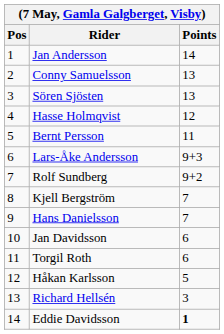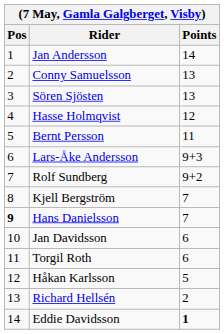 <table class="wikitable">
 <tr>
 <th colspan="6">(7 May, <a href='#'>Gamla Galgberget</a>, <a href='#'>Visby</a>)</th>
 </tr>
 <tr>
 <th width=20>Pos</th>
 <th width=180>Rider</th>
 <th width=40>Points</th>
 </tr>
 <tr>
 <td>1</td>
 <td style="text-align:left;"><a href='#'>Jan Andersson</a></td>
 <td>14</td>
 </tr>
 <tr>
 <td>2</td>
 <td style="text-align:left;"><a href='#'>Conny Samuelsson</a></td>
 <td>13</td>
 </tr>
 <tr>
 <td>3</td>
 <td style="text-align:left;"><a href='#'>Sören Sjösten</a></td>
 <td>13</td>
 </tr>
 <tr>
 <td>4</td>
 <td style="text-align:left;"><a href='#'>Hasse Holmqvist</a></td>
 <td>12</td>
 </tr>
 <tr>
 <td>5</td>
 <td style="text-align:left;"><a href='#'>Bernt Persson</a></td>
 <td>11</td>
 </tr>
 <tr>
 <td>6</td>
 <td style="text-align:left;"><a href='#'>Lars-Åke Andersson</a></td>
 <td>9+3</td>
 </tr>
 <tr>
 <td>7</td>
 <td style="text-align:left;">Rolf Sundberg</td>
 <td>9+2</td>
 </tr>
 <tr>
 <td>8</td>
 <td style="text-align:left;">Kjell Bergström</td>
 <td>7</td>
 </tr>
 <tr>
-<td>9</td>
+<td><strong>9</strong></td>
 <td style="text-align:left;"><a href='#'>Hans Danielsson</a></td>
 <td>7</td>
 </tr>
 <tr>
 <td>10</td>
 <td style="text-align:left;">Jan Davidsson</td>
 <td>6</td>
 </tr>
 <tr>
 <td>11</td>
 <td style="text-align:left;">Torgil Roth</td>
 <td>6</td>
 </tr>
 <tr>
 <td>12</td>
 <td style="text-align:left;">Håkan Karlsson</td>
 <td>5</td>
 </tr>
 <tr>
 <td>13</td>
 <td style="text-align:left;"><a href='#'>Richard Hellsén</a></td>
-<td>3</td>
+<td>2</td>
 </tr>
 <tr>
 <td>14</td>
 <td style="text-align:left;">Eddie Davidsson</td>
 <td><strong>1</strong></td>
 </tr>
 </table>
